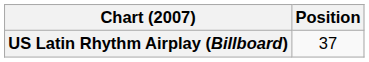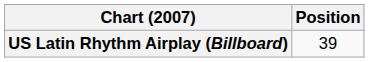 <table class="wikitable plainrowheaders" style="text-align:center">
 <tr>
 <th scope="col">Chart (2007)</th>
 <th scope="col">Position</th>
 </tr>
 <tr>
 <th scope="row">US Latin Rhythm Airplay (<em>Billboard</em>)</th>
-<td>37</td>
+<td>39</td>
 </tr>
 </table>
